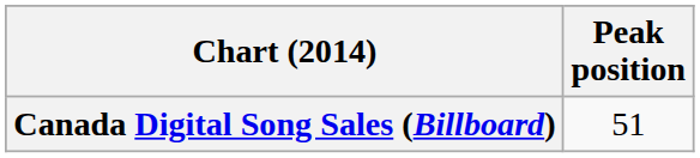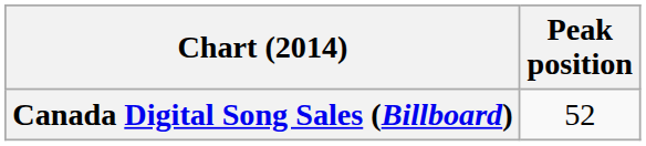 <table class="wikitable plainrowheaders" style="text-align:center">
 <tr>
 <th scope="col">Chart (2014)</th>
 <th scope="col">Peak<br>position</th>
 </tr>
 <tr>
 <th scope="row">Canada <a href='#'>Digital Song Sales</a> (<em><a href='#'>Billboard</a></em>)</th>
-<td>51</td>
+<td>52</td>
 </tr>
 </table>
